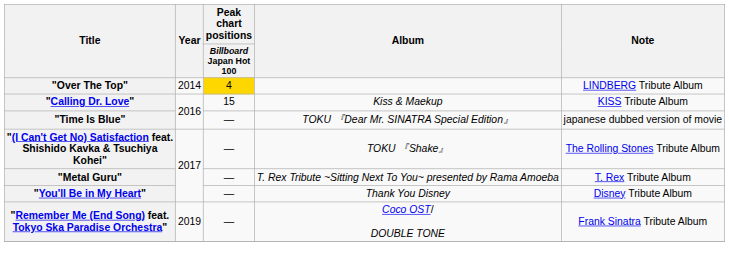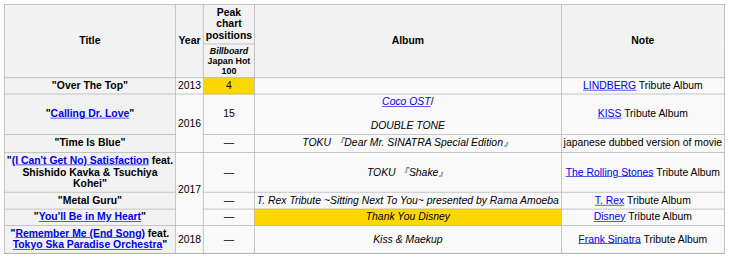 <table class="wikitable plainrowheaders" style="text-align:center;">
 <tr>
 <th scope="col" rowspan="2" style="width:16em;">Title</th>
 <th scope="col" rowspan="2">Year</th>
 <th scope="col" colspan="1">Peak chart positions</th>
 <th scope="col" rowspan="2">Album</th>
 <th scope="col" rowspan="2">Note</th>
 </tr>
 <tr>
 <th style="width:3em;font-size:85%"><em>Billboard</em> Japan Hot 100<br></th>
 </tr>
 <tr>
 <th scope="row">"Over The Top"</th>
-<td>2014</td>
+<td>2013</td>
 <td style="background: gold;">4</td>
 <td><em></em></td>
 <td><a href='#'>LINDBERG</a> Tribute Album</td>
 </tr>
 <tr>
 <th scope="row">"<a href='#'>Calling Dr. Love</a>"</th>
 <td rowspan="2">2016</td>
 <td>15</td>
-<td rowspan="1"><em>Kiss & Maekup</em></td>
+<td rowspan="1"><em><a href='#'>Coco OST</a></em>/ <br><br><em>DOUBLE TONE</em></td>
 <td><a href='#'>KISS</a> Tribute Album</td>
 </tr>
 <tr>
 <th scope="row">"Time Is Blue"</th>
 <td>—</td>
 <td rowspan="1"><em>TOKU 『Dear Mr. SINATRA Special Edition』</em></td>
 <td>japanese dubbed version of movie</td>
 </tr>
 <tr>
 <th scope="row">"<a href='#'>(I Can't Get No) Satisfaction</a> feat. Shishido Kavka & Tsuchiya Kohei"</th>
 <td rowspan="3">2017</td>
 <td>—</td>
 <td rowspan="1"><em>TOKU 『Shake』</em></td>
 <td><a href='#'>The Rolling Stones</a> Tribute Album</td>
 </tr>
 <tr>
 <th scope="row">"Metal Guru"</th>
 <td>—</td>
 <td rowspan="1"><em>T. Rex Tribute ~Sitting Next To You~ presented by Rama Amoeba</em></td>
 <td><a href='#'>T. Rex</a> Tribute Album</td>
 </tr>
 <tr>
 <th scope="row">"<a href='#'>You'll Be in My Heart</a>"</th>
 <td>—</td>
-<td rowspan="1"><em>Thank You Disney</em></td>
+<td rowspan="1" style="background: gold;"><em>Thank You Disney</em></td>
 <td><a href='#'>Disney</a> Tribute Album</td>
 </tr>
 <tr>
 <th scope="row">"<a href='#'>Remember Me (End Song)</a> feat. <a href='#'>Tokyo Ska Paradise Orchestra</a>"</th>
-<td rowspan="1">2019</td>
+<td rowspan="1">2018</td>
 <td>—</td>
-<td rowspan="1"><em><a href='#'>Coco OST</a></em>/ <br><br><em>DOUBLE TONE</em></td>
+<td rowspan="1"><em>Kiss & Maekup</em></td>
 <td><a href='#'>Frank Sinatra</a> Tribute Album</td>
 </tr>
 <tr>
 </tr>
 </table>
